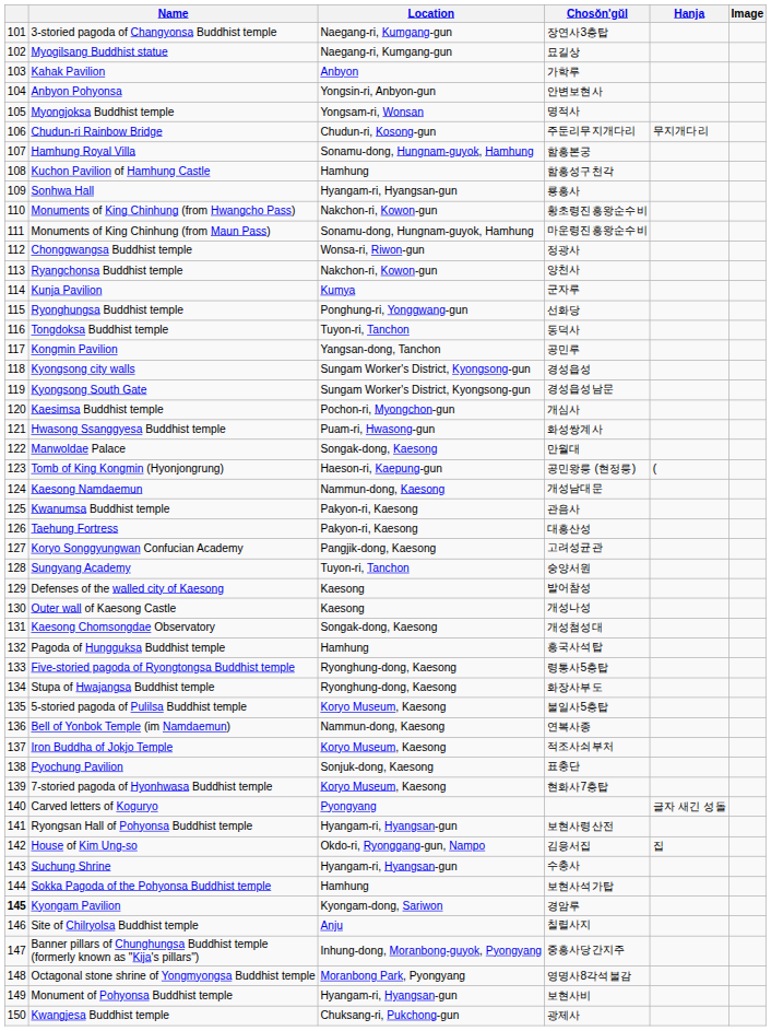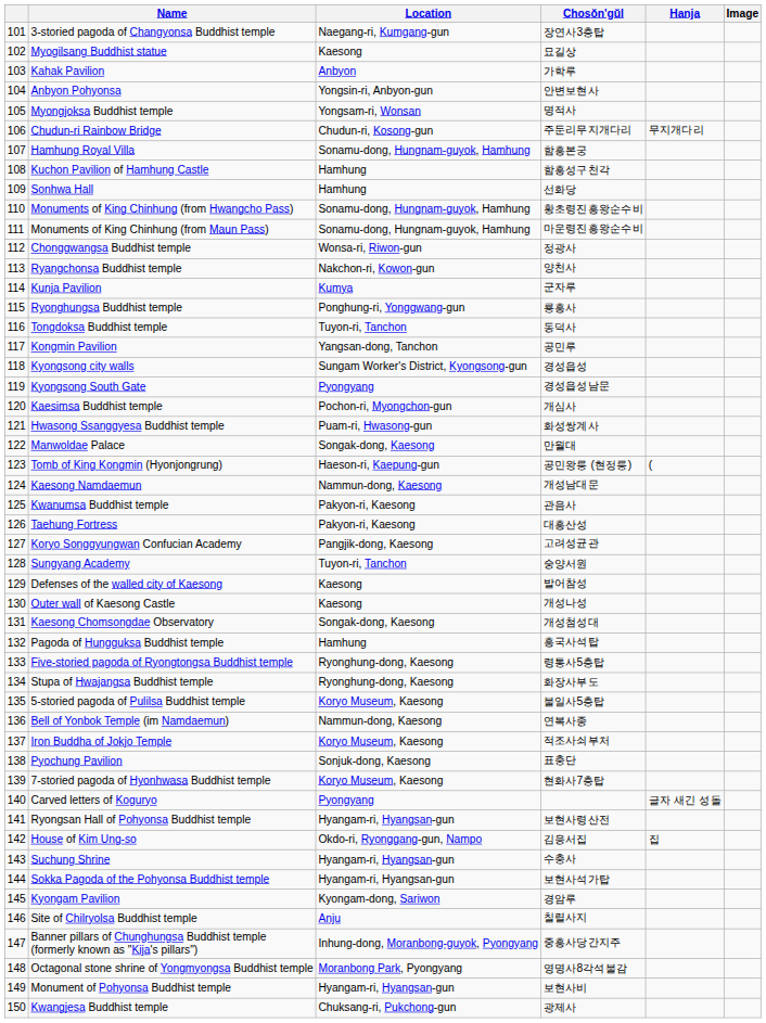 <table class="wikitable">
 <tr>
 <th></th>
 <th><a href='#'>Name</a></th>
 <th><a href='#'>Location</a></th>
 <th><a href='#'>Chosŏn'gŭl</a></th>
 <th><a href='#'>Hanja</a></th>
 <th>Image</th>
 </tr>
 <tr>
 <td>101</td>
 <td>3-storied pagoda of <a href='#'>Changyonsa</a> Buddhist temple</td>
 <td>Naegang-ri, <a href='#'>Kumgang</a>-gun</td>
 <td>장연사3층탑</td>
 <td></td>
 <td></td>
 </tr>
 <tr>
 <td>102</td>
 <td><a href='#'>Myogilsang Buddhist statue</a></td>
-<td>Naegang-ri, Kumgang-gun</td>
+<td>Kaesong</td>
 <td>묘길상</td>
 <td></td>
 <td></td>
 </tr>
 <tr>
 <td>103</td>
 <td><a href='#'>Kahak Pavilion</a></td>
 <td><a href='#'>Anbyon</a></td>
 <td>가학루</td>
 <td></td>
 <td></td>
 </tr>
 <tr>
 <td>104</td>
 <td><a href='#'>Anbyon Pohyonsa</a></td>
 <td>Yongsin-ri, Anbyon-gun</td>
 <td>안변보현사</td>
 <td></td>
 <td></td>
 </tr>
 <tr>
 <td>105</td>
 <td><a href='#'>Myongjoksa</a> Buddhist temple</td>
 <td>Yongsam-ri, <a href='#'>Wonsan</a></td>
 <td>명적사</td>
 <td></td>
 <td></td>
 </tr>
 <tr>
 <td>106</td>
 <td><a href='#'>Chudun-ri Rainbow Bridge</a></td>
 <td>Chudun-ri, <a href='#'>Kosong</a>-gun</td>
 <td>주둔리무지개다리</td>
 <td>무지개다리</td>
 <td></td>
 </tr>
 <tr>
 <td>107</td>
 <td><a href='#'>Hamhung Royal Villa</a></td>
 <td>Sonamu-dong, <a href='#'>Hungnam-guyok</a>, <a href='#'>Hamhung</a></td>
 <td>함흥본궁</td>
 <td></td>
 <td></td>
 </tr>
 <tr>
 <td>108</td>
 <td><a href='#'>Kuchon Pavilion</a> of <a href='#'>Hamhung Castle</a></td>
 <td>Hamhung</td>
 <td>함흥성구천각</td>
 <td></td>
 <td></td>
 </tr>
 <tr>
 <td>109</td>
 <td><a href='#'>Sonhwa Hall</a></td>
-<td>Hyangam-ri, Hyangsan-gun</td>
-<td>룡흥사</td>
+<td>Hamhung</td>
+<td>선화당</td>
 <td></td>
 <td></td>
 </tr>
 <tr>
 <td>110</td>
 <td><a href='#'>Monuments</a> of <a href='#'>King Chinhung</a> (from <a href='#'>Hwangcho Pass</a>)</td>
-<td>Nakchon-ri, <a href='#'>Kowon</a>-gun</td>
+<td>Sonamu-dong, <a href='#'>Hungnam-guyok</a>, Hamhung</td>
 <td>황초령진흥왕순수비</td>
 <td></td>
 <td></td>
 </tr>
 <tr>
 <td>111</td>
 <td>Monuments of King Chinhung (from <a href='#'>Maun Pass</a>)</td>
 <td>Sonamu-dong, Hungnam-guyok, Hamhung</td>
 <td>마운령진흥왕순수비</td>
 <td></td>
 <td></td>
 </tr>
 <tr>
 <td>112</td>
 <td><a href='#'>Chonggwangsa</a> Buddhist temple</td>
 <td>Wonsa-ri, <a href='#'>Riwon</a>-gun</td>
 <td>정광사</td>
 <td></td>
 <td></td>
 </tr>
 <tr>
 <td>113</td>
 <td><a href='#'>Ryangchonsa</a> Buddhist temple</td>
 <td>Nakchon-ri, <a href='#'>Kowon</a>-gun</td>
 <td>양천사</td>
 <td></td>
 <td></td>
 </tr>
 <tr>
 <td>114</td>
 <td><a href='#'>Kunja Pavilion</a></td>
 <td><a href='#'>Kumya</a></td>
 <td>군자루</td>
 <td></td>
 <td></td>
 </tr>
 <tr>
 <td>115</td>
 <td><a href='#'>Ryonghungsa</a> Buddhist temple</td>
 <td>Ponghung-ri, <a href='#'>Yonggwang</a>-gun</td>
-<td>선화당</td>
+<td>룡흥사</td>
 <td></td>
 <td></td>
 </tr>
 <tr>
 <td>116</td>
 <td><a href='#'>Tongdoksa</a> Buddhist temple</td>
 <td>Tuyon-ri, <a href='#'>Tanchon</a></td>
 <td>동덕사</td>
 <td></td>
 <td></td>
 </tr>
 <tr>
 <td>117</td>
 <td><a href='#'>Kongmin Pavilion</a></td>
 <td>Yangsan-dong, Tanchon</td>
 <td>공민루</td>
 <td></td>
 <td></td>
 </tr>
 <tr>
 <td>118</td>
 <td><a href='#'>Kyongsong city walls</a></td>
 <td>Sungam Worker's District, <a href='#'>Kyongsong</a>-gun</td>
 <td>경성읍성</td>
 <td></td>
 <td></td>
 </tr>
 <tr>
 <td>119</td>
 <td><a href='#'>Kyongsong South Gate</a></td>
-<td>Sungam Worker's District, Kyongsong-gun</td>
+<td><a href='#'>Pyongyang</a></td>
 <td>경성읍성남문</td>
 <td></td>
 <td></td>
 </tr>
 <tr>
 <td>120</td>
 <td><a href='#'>Kaesimsa</a> Buddhist temple</td>
 <td>Pochon-ri, <a href='#'>Myongchon</a>-gun</td>
 <td>개심사</td>
 <td></td>
 <td></td>
 </tr>
 <tr>
 <td>121</td>
 <td><a href='#'>Hwasong Ssanggyesa</a> Buddhist temple</td>
 <td>Puam-ri, <a href='#'>Hwasong</a>-gun</td>
 <td>화성쌍계사</td>
 <td></td>
 <td></td>
 </tr>
 <tr>
 <td>122</td>
 <td><a href='#'>Manwoldae</a> Palace</td>
 <td>Songak-dong, <a href='#'>Kaesong</a></td>
 <td>만월대</td>
 <td></td>
 <td></td>
 </tr>
 <tr>
 <td>123</td>
 <td><a href='#'>Tomb of King Kongmin</a> (Hyonjongrung)</td>
 <td>Haeson-ri, <a href='#'>Kaepung</a>-gun</td>
 <td>공민왕릉 (현정릉)</td>
 <td> (</td>
 <td></td>
 </tr>
 <tr>
 <td>124</td>
 <td><a href='#'>Kaesong Namdaemun</a></td>
 <td>Nammun-dong, <a href='#'>Kaesong</a></td>
 <td>개성남대문</td>
 <td></td>
 <td></td>
 </tr>
 <tr>
 <td>125</td>
 <td><a href='#'>Kwanumsa</a> Buddhist temple</td>
 <td>Pakyon-ri, Kaesong</td>
 <td>관음사</td>
 <td></td>
 <td></td>
 </tr>
 <tr>
 <td>126</td>
 <td><a href='#'>Taehung Fortress</a></td>
 <td>Pakyon-ri, Kaesong</td>
 <td>대흥산성</td>
 <td></td>
 <td></td>
 </tr>
 <tr>
 <td>127</td>
 <td><a href='#'>Koryo Songgyungwan</a> Confucian Academy</td>
 <td>Pangjik-dong, Kaesong</td>
 <td>고려성균관</td>
 <td></td>
 <td></td>
 </tr>
 <tr>
 <td>128</td>
 <td><a href='#'>Sungyang Academy</a></td>
 <td>Tuyon-ri, <a href='#'>Tanchon</a></td>
 <td>숭양서원</td>
 <td></td>
 <td></td>
 </tr>
 <tr>
 <td>129</td>
 <td>Defenses of the <a href='#'>walled city of Kaesong</a></td>
 <td>Kaesong</td>
 <td>발어참성</td>
 <td></td>
 <td></td>
 </tr>
 <tr>
 <td>130</td>
 <td><a href='#'>Outer wall</a> of Kaesong Castle</td>
 <td>Kaesong</td>
 <td>개성나성</td>
 <td></td>
 <td></td>
 </tr>
 <tr>
 <td>131</td>
 <td><a href='#'>Kaesong Chomsongdae</a> Observatory</td>
 <td>Songak-dong, Kaesong</td>
 <td>개성첨성대</td>
 <td></td>
 <td></td>
 </tr>
 <tr>
 <td>132</td>
 <td>Pagoda of <a href='#'>Hungguksa</a> Buddhist temple</td>
 <td>Hamhung</td>
 <td>흥국사석탑</td>
 <td></td>
 <td></td>
 </tr>
 <tr>
 <td>133</td>
 <td><a href='#'>Five-storied pagoda of Ryongtongsa Buddhist temple</a></td>
 <td>Ryonghung-dong, Kaesong</td>
 <td>령통사5층탑</td>
 <td></td>
 <td></td>
 </tr>
 <tr>
 <td>134</td>
 <td>Stupa of <a href='#'>Hwajangsa</a> Buddhist temple</td>
 <td>Ryonghung-dong, Kaesong</td>
 <td>화장사부도</td>
 <td></td>
 <td></td>
 </tr>
 <tr>
 <td>135</td>
 <td>5-storied pagoda of <a href='#'>Pulilsa</a> Buddhist temple</td>
 <td><a href='#'>Koryo Museum</a>, Kaesong</td>
 <td>불일사5층탑</td>
 <td></td>
 <td></td>
 </tr>
 <tr>
 <td>136</td>
 <td><a href='#'>Bell of Yonbok Temple</a> (im <a href='#'>Namdaemun</a>)</td>
 <td>Nammun-dong, Kaesong</td>
 <td>연복사종</td>
 <td></td>
 <td></td>
 </tr>
 <tr>
 <td>137</td>
 <td><a href='#'>Iron Buddha of Jokjo Temple</a></td>
 <td><a href='#'>Koryo Museum</a>, Kaesong</td>
 <td>적조사쇠부처</td>
 <td></td>
 <td></td>
 </tr>
 <tr>
 <td>138</td>
 <td><a href='#'>Pyochung Pavilion</a></td>
 <td>Sonjuk-dong, Kaesong</td>
 <td>표충단</td>
 <td></td>
 <td></td>
 </tr>
 <tr>
 <td>139</td>
 <td>7-storied pagoda of <a href='#'>Hyonhwasa</a> Buddhist temple</td>
 <td><a href='#'>Koryo Museum</a>, Kaesong</td>
 <td>현화사7층탑</td>
 <td></td>
 <td></td>
 </tr>
 <tr>
 <td>140</td>
 <td>Carved letters of <a href='#'>Koguryo</a></td>
 <td><a href='#'>Pyongyang</a></td>
 <td></td>
 <td>글자 새긴 성돌</td>
 <td></td>
 </tr>
 <tr>
 <td>141</td>
 <td>Ryongsan Hall of <a href='#'>Pohyonsa</a> Buddhist temple</td>
 <td>Hyangam-ri, <a href='#'>Hyangsan</a>-gun</td>
 <td>보현사령산전</td>
 <td></td>
 <td></td>
 </tr>
 <tr>
 <td>142</td>
 <td><a href='#'>House</a> of <a href='#'>Kim Ung-so</a></td>
 <td>Okdo-ri, <a href='#'>Ryonggang</a>-gun, <a href='#'>Nampo</a></td>
 <td>김응서집</td>
 <td>집</td>
 <td></td>
 </tr>
 <tr>
 <td>143</td>
 <td><a href='#'>Suchung Shrine</a></td>
 <td>Hyangam-ri, <a href='#'>Hyangsan</a>-gun</td>
 <td>수충사</td>
 <td></td>
 <td></td>
 </tr>
 <tr>
 <td>144</td>
 <td><a href='#'>Sokka Pagoda of the Pohyonsa Buddhist temple</a></td>
-<td>Hamhung</td>
+<td>Hyangam-ri, Hyangsan-gun</td>
 <td>보현사석가탑</td>
 <td></td>
 <td></td>
 </tr>
 <tr>
-<td><strong>145</strong></td>
+<td>145</td>
 <td><a href='#'>Kyongam Pavilion</a></td>
 <td>Kyongam-dong, <a href='#'>Sariwon</a></td>
 <td>경암루</td>
 <td></td>
 <td></td>
 </tr>
 <tr>
 <td>146</td>
 <td>Site of <a href='#'>Chilryolsa</a> Buddhist temple</td>
 <td><a href='#'>Anju</a></td>
 <td>칠렬사지</td>
 <td></td>
 <td></td>
 </tr>
 <tr>
 <td>147</td>
 <td>Banner pillars of <a href='#'>Chunghungsa</a> Buddhist temple<br>(formerly known as "<a href='#'>Kija</a>'s pillars")</td>
 <td>Inhung-dong, <a href='#'>Moranbong-guyok</a>, <a href='#'>Pyongyang</a></td>
 <td>중흥사당간지주</td>
 <td></td>
 <td></td>
 </tr>
 <tr>
 <td>148</td>
 <td>Octagonal stone shrine of <a href='#'>Yongmyongsa</a> Buddhist temple</td>
 <td><a href='#'>Moranbong Park</a>, Pyongyang</td>
 <td>영명사8각석불감</td>
 <td></td>
 <td></td>
 </tr>
 <tr>
 <td>149</td>
 <td>Monument of <a href='#'>Pohyonsa</a> Buddhist temple</td>
 <td>Hyangam-ri, <a href='#'>Hyangsan</a>-gun</td>
 <td>보현사비</td>
 <td></td>
 <td></td>
 </tr>
 <tr>
 <td>150</td>
 <td><a href='#'>Kwangjesa</a> Buddhist temple</td>
 <td>Chuksang-ri, <a href='#'>Pukchong</a>-gun</td>
 <td>광제사</td>
 <td></td>
 <td></td>
 </tr>
 </table>
